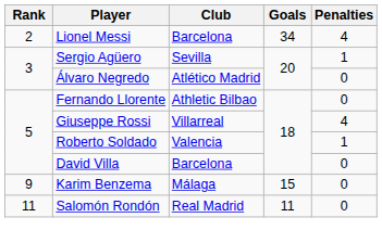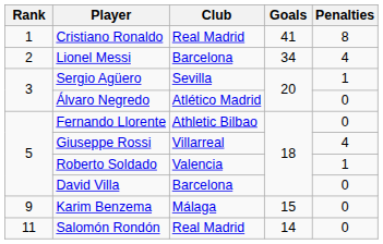 <table class="wikitable">
 <tr>
 <th width=50px>Rank</th>
 <th>Player</th>
 <th>Club</th>
 <th width=50px>Goals</th>
 <th width=50px>Penalties</th>
+</tr>
+<tr>
+<td style="text-align:center;">1</td>
+<td> <a href='#'>Cristiano Ronaldo</a></td>
+<td><a href='#'>Real Madrid</a></td>
+<td style="text-align:center;">41</td>
+<td style="text-align:center;">8</td>
 </tr>
 <tr>
 <td style="text-align:center;">2</td>
 <td> <a href='#'>Lionel Messi</a></td>
 <td><a href='#'>Barcelona</a></td>
 <td style="text-align:center;">34</td>
 <td style="text-align:center;">4</td>
 </tr>
 <tr>
 <td rowspan=2 align=center>3</td>
 <td> <a href='#'>Sergio Agüero</a></td>
 <td><a href='#'>Sevilla</a></td>
 <td rowspan=2 style="text-align:center;">20</td>
 <td style="text-align:center;">1</td>
 </tr>
 <tr>
 <td> <a href='#'>Álvaro Negredo</a></td>
 <td><a href='#'>Atlético Madrid</a></td>
 <td style="text-align:center;">0</td>
 </tr>
 <tr>
 <td rowspan=4 align=center>5</td>
 <td> <a href='#'>Fernando Llorente</a></td>
 <td><a href='#'>Athletic Bilbao</a></td>
 <td rowspan=4 style="text-align:center;">18</td>
 <td style="text-align:center;">0</td>
 </tr>
 <tr>
 <td> <a href='#'>Giuseppe Rossi</a></td>
 <td><a href='#'>Villarreal</a></td>
 <td style="text-align:center;">4</td>
 </tr>
 <tr>
 <td> <a href='#'>Roberto Soldado</a></td>
 <td><a href='#'>Valencia</a></td>
 <td style="text-align:center;">1</td>
 </tr>
 <tr>
 <td> <a href='#'>David Villa</a></td>
 <td><a href='#'>Barcelona</a></td>
 <td style="text-align:center;">0</td>
 </tr>
 <tr>
 <td style="text-align:center;">9</td>
 <td> <a href='#'>Karim Benzema</a></td>
 <td><a href='#'>Málaga</a></td>
 <td style="text-align:center;">15</td>
 <td style="text-align:center;">0</td>
 </tr>
 <tr>
 <td style="text-align:center;">11</td>
 <td> <a href='#'>Salomón Rondón</a></td>
 <td><a href='#'>Real Madrid</a></td>
-<td style="text-align:center;">11</td>
+<td style="text-align:center;">14</td>
 <td style="text-align:center;">0</td>
 </tr>
 </table>
